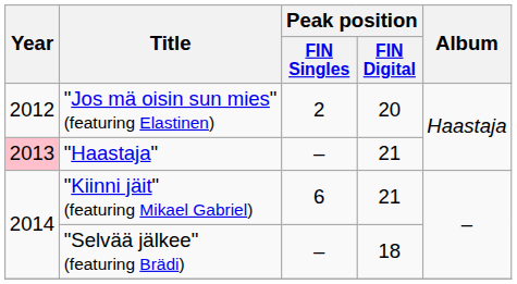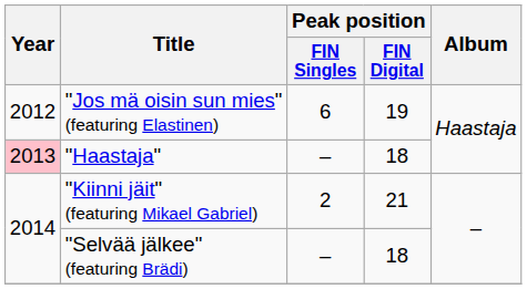 <table class="wikitable">
 <tr>
 <th rowspan="2">Year</th>
 <th rowspan="2">Title</th>
 <th colspan="2">Peak position</th>
 <th rowspan="2">Album</th>
 </tr>
 <tr>
 <th style="width:40;font-size:85%"><a href='#'>FIN <br>Singles</a><br></th>
 <th style="width:40;font-size:85%"><a href='#'>FIN <br>Digital</a><br></th>
 </tr>
 <tr>
 <td align="center">2012</td>
 <td align="left">"<a href='#'>Jos mä oisin sun mies</a>" <br><small>(featuring <a href='#'>Elastinen</a>)</small></td>
-<td align="center">2</td>
-<td align="center">20</td>
+<td align="center">6</td>
+<td align="center">19</td>
 <td align="center" rowspan="2"><em>Haastaja</em></td>
 </tr>
 <tr>
 <td align="center" style="background: pink;">2013</td>
 <td align="left">"<a href='#'>Haastaja</a>"</td>
 <td align="center">–</td>
-<td align="center">21</td>
+<td align="center">18</td>
 </tr>
 <tr>
 <td align="center" rowspan="2">2014</td>
 <td align="left">"<a href='#'>Kiinni jäit</a>" <br><small>(featuring <a href='#'>Mikael Gabriel</a>)</small></td>
-<td align="center">6</td>
+<td align="center">2</td>
 <td align="center">21</td>
 <td align="center" rowspan="2">–</td>
 </tr>
 <tr>
 <td align="left">"Selvää jälkee" <br><small>(featuring <a href='#'>Brädi</a>)</small></td>
 <td align="center">–</td>
 <td align="center">18</td>
 </tr>
 <tr>
 </tr>
 </table>
